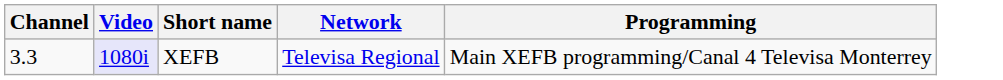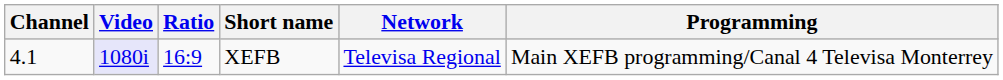 <table class="wikitable">
 <tr>
 <th>Channel</th>
 <th><a href='#'>Video</a></th>
+<th><a href='#'>Ratio</a></th>
 <th>Short name</th>
 <th><a href='#'>Network</a></th>
 <th>Programming</th>
 </tr>
 <tr>
-<td>3.3</td>
+<td>4.1</td>
 <td style="background: lavender;"><a href='#'>1080i</a></td>
+<td><a href='#'>16:9</a></td>
 <td>XEFB</td>
 <td><a href='#'>Televisa Regional</a></td>
 <td>Main XEFB programming/Canal 4 Televisa Monterrey</td>
 </tr>
 </table>
